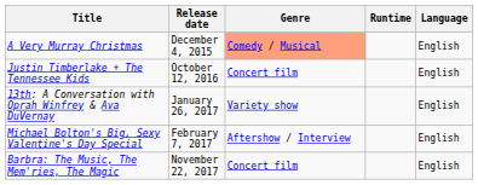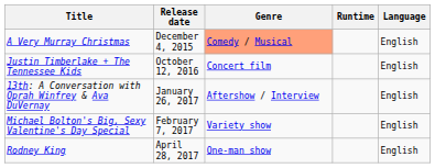 <table class="wikitable sortable" style="width:100%">
 <tr>
 <th style="width:35%;">Title</th>
 <th scope="col" style="width:12%;">Release date</th>
 <th>Genre</th>
 <th>Runtime</th>
 <th>Language</th>
 </tr>
 <tr>
 <td><em><a href='#'>A Very Murray Christmas</a></em></td>
 <td>December 4, 2015</td>
 <td style="background: lightsalmon;"><a href='#'>Comedy</a> / <a href='#'>Musical</a></td>
 <td></td>
 <td>English</td>
 </tr>
 <tr>
 <td><em><a href='#'>Justin Timberlake + The Tennessee Kids</a></em></td>
 <td>October 12, 2016</td>
 <td><a href='#'>Concert film</a></td>
 <td></td>
 <td>English</td>
 </tr>
 <tr>
 <td><em><a href='#'>13th</a>: A Conversation with <a href='#'>Oprah Winfrey</a> & <a href='#'>Ava DuVernay</a></em></td>
 <td>January 26, 2017</td>
-<td><a href='#'>Variety show</a></td>
+<td><a href='#'>Aftershow</a> / <a href='#'>Interview</a></td>
 <td></td>
 <td>English</td>
 </tr>
 <tr>
 <td><em><a href='#'>Michael Bolton's Big, Sexy Valentine's Day Special</a></em></td>
 <td>February 7, 2017</td>
-<td><a href='#'>Aftershow</a> / <a href='#'>Interview</a></td>
+<td><a href='#'>Variety show</a></td>
 <td></td>
 <td>English</td>
 </tr>
 <tr>
-<td><em><a href='#'>Barbra: The Music, The Mem'ries, The Magic</a></em></td>
-<td>November 22, 2017</td>
-<td><a href='#'>Concert film</a></td>
+<td><em><a href='#'>Rodney King</a></em></td>
+<td>April 28, 2017</td>
+<td><a href='#'>One-man show</a></td>
 <td></td>
 <td>English</td>
 </tr>
 </table>
